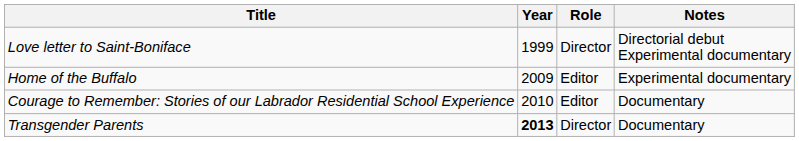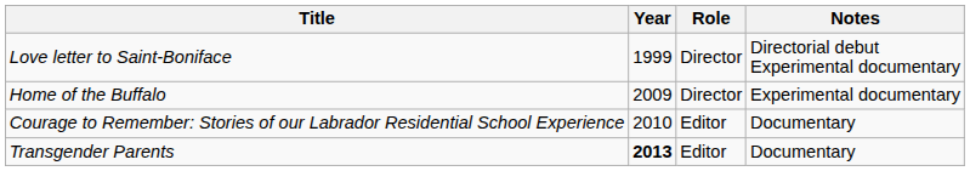 <table class="wikitable">
 <tr>
 <th>Title</th>
 <th>Year</th>
 <th>Role</th>
 <th>Notes</th>
 </tr>
 <tr>
 <td><em>Love letter to Saint-Boniface</em></td>
 <td>1999</td>
 <td>Director</td>
 <td>Directorial debut<br>Experimental documentary</td>
 </tr>
 <tr>
 <td><em>Home of the Buffalo</em></td>
 <td>2009</td>
-<td>Editor</td>
+<td>Director</td>
 <td>Experimental documentary</td>
 </tr>
 <tr>
 <td><em>Courage to Remember: Stories of our Labrador Residential School Experience</em></td>
 <td>2010</td>
 <td>Editor</td>
 <td>Documentary</td>
 </tr>
 <tr>
 <td><em>Transgender Parents</em></td>
 <td><strong>2013</strong></td>
-<td>Director</td>
+<td>Editor</td>
 <td>Documentary</td>
 </tr>
 </table>
